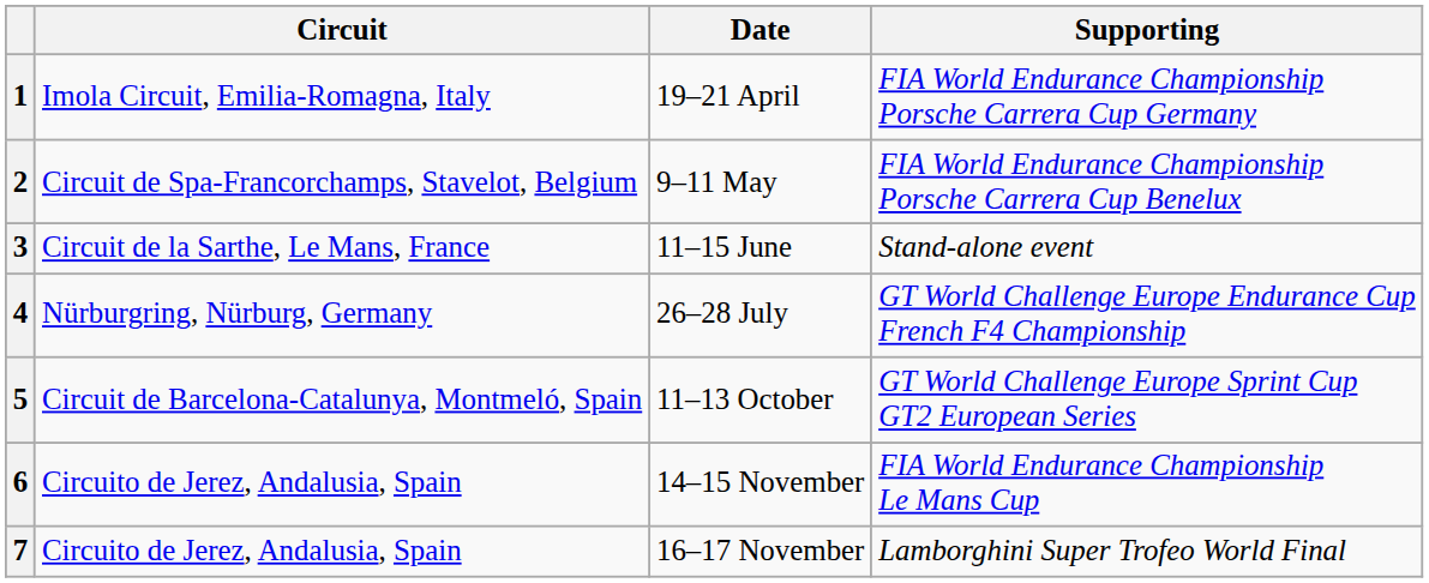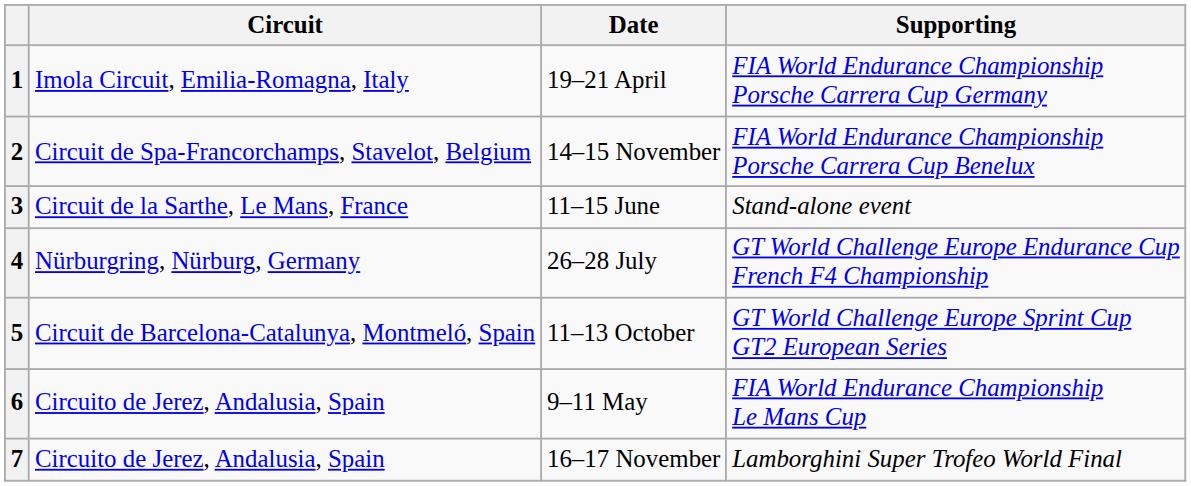 <table class="wikitable" style="font-size: 85%;">
 <tr>
 <th></th>
 <th>Circuit</th>
 <th>Date</th>
 <th>Supporting</th>
 </tr>
 <tr>
 <th>1</th>
 <td> <a href='#'>Imola Circuit</a>, <a href='#'>Emilia-Romagna</a>, <a href='#'>Italy</a></td>
 <td>19–21 April</td>
 <td><em><a href='#'>FIA World Endurance Championship</a><br><a href='#'>Porsche Carrera Cup Germany</a></em></td>
 </tr>
 <tr>
 <th>2</th>
 <td> <a href='#'>Circuit de Spa-Francorchamps</a>, <a href='#'>Stavelot</a>, <a href='#'>Belgium</a></td>
-<td>9–11 May</td>
+<td>14–15 November</td>
 <td><em><a href='#'>FIA World Endurance Championship</a><br><a href='#'>Porsche Carrera Cup Benelux</a></em></td>
 </tr>
 <tr>
 <th>3</th>
 <td> <a href='#'>Circuit de la Sarthe</a>, <a href='#'>Le Mans</a>, <a href='#'>France</a></td>
 <td>11–15 June</td>
 <td><em>Stand-alone event</em></td>
 </tr>
 <tr>
 <th>4</th>
 <td> <a href='#'>Nürburgring</a>, <a href='#'>Nürburg</a>, <a href='#'>Germany</a></td>
 <td>26–28 July</td>
 <td><em><a href='#'>GT World Challenge Europe Endurance Cup</a><br><a href='#'>French F4 Championship</a></em></td>
 </tr>
 <tr>
 <th>5</th>
 <td> <a href='#'>Circuit de Barcelona-Catalunya</a>, <a href='#'>Montmeló</a>, <a href='#'>Spain</a></td>
 <td>11–13 October</td>
 <td><em><a href='#'>GT World Challenge Europe Sprint Cup</a><br><a href='#'>GT2 European Series</a></em></td>
 </tr>
 <tr>
 <th>6</th>
 <td> <a href='#'>Circuito de Jerez</a>, <a href='#'>Andalusia</a>, <a href='#'>Spain</a></td>
-<td>14–15 November</td>
+<td>9–11 May</td>
 <td><em><a href='#'>FIA World Endurance Championship</a><br><a href='#'>Le Mans Cup</a></em></td>
 </tr>
 <tr>
 <th>7</th>
 <td> <a href='#'>Circuito de Jerez</a>, <a href='#'>Andalusia</a>, <a href='#'>Spain</a></td>
 <td>16–17 November</td>
 <td><em>Lamborghini Super Trofeo World Final</em></td>
 </tr>
 </table>
